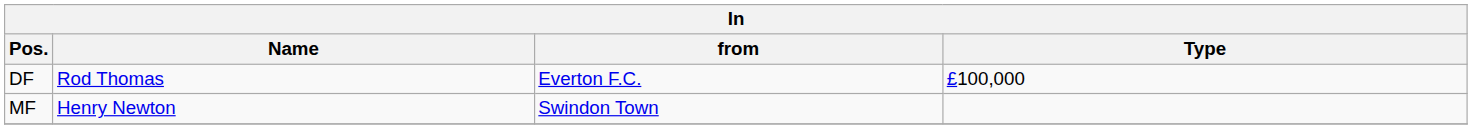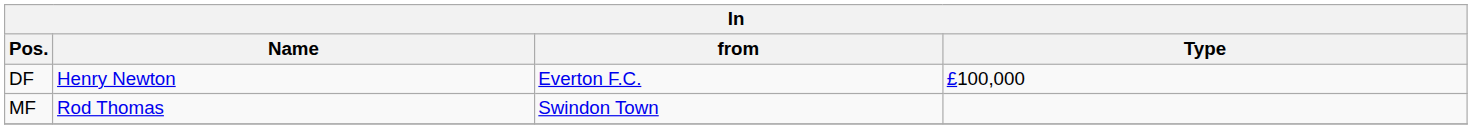 <table class="wikitable" style="font-size:100%;width:99%;">
 <tr>
 <th colspan="4">In</th>
 </tr>
 <tr>
 <th width=3%>Pos.</th>
 <th width=33%>Name</th>
 <th width=28%>from</th>
 <th width=36%>Type</th>
 </tr>
 <tr>
 <td>DF</td>
-<td><a href='#'>Rod Thomas</a></td>
+<td><a href='#'>Henry Newton</a></td>
 <td><a href='#'>Everton F.C.</a></td>
 <td><a href='#'>£</a>100,000</td>
 </tr>
 <tr>
 <td>MF</td>
-<td><a href='#'>Henry Newton</a></td>
+<td><a href='#'>Rod Thomas</a></td>
 <td><a href='#'>Swindon Town</a></td>
 <td></td>
 </tr>
 <tr>
 </tr>
 </table>
